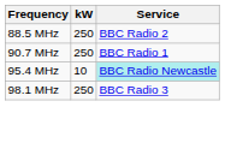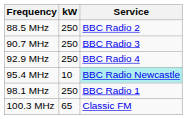 <table class="wikitable sortable">
 <tr>
 <th>Frequency</th>
 <th>kW</th>
 <th>Service</th>
 </tr>
 <tr>
 <td>88.5 MHz</td>
 <td>250</td>
 <td><a href='#'>BBC Radio 2</a></td>
 </tr>
 <tr>
 <td>90.7 MHz</td>
 <td>250</td>
-<td><a href='#'>BBC Radio 1</a></td>
+<td><a href='#'>BBC Radio 3</a></td>
+</tr>
+<tr>
+<td>92.9 MHz</td>
+<td>250</td>
+<td><a href='#'>BBC Radio 4</a></td>
 </tr>
 <tr>
 <td>95.4 MHz</td>
 <td>10</td>
 <td style="background: paleturquoise;"><a href='#'>BBC Radio Newcastle</a></td>
 </tr>
 <tr>
 <td>98.1 MHz</td>
 <td>250</td>
-<td><a href='#'>BBC Radio 3</a></td>
+<td><a href='#'>BBC Radio 1</a></td>
+</tr>
+<tr>
+<td>100.3 MHz</td>
+<td>65</td>
+<td><a href='#'>Classic FM</a></td>
 </tr>
 </table>
